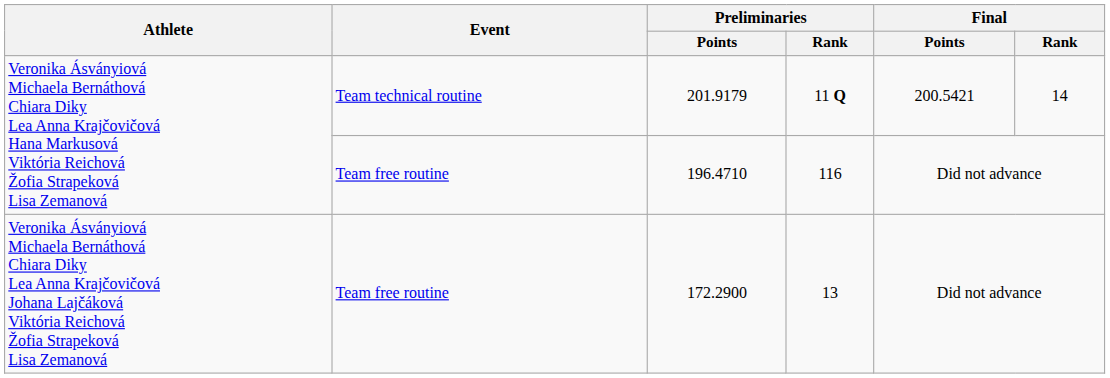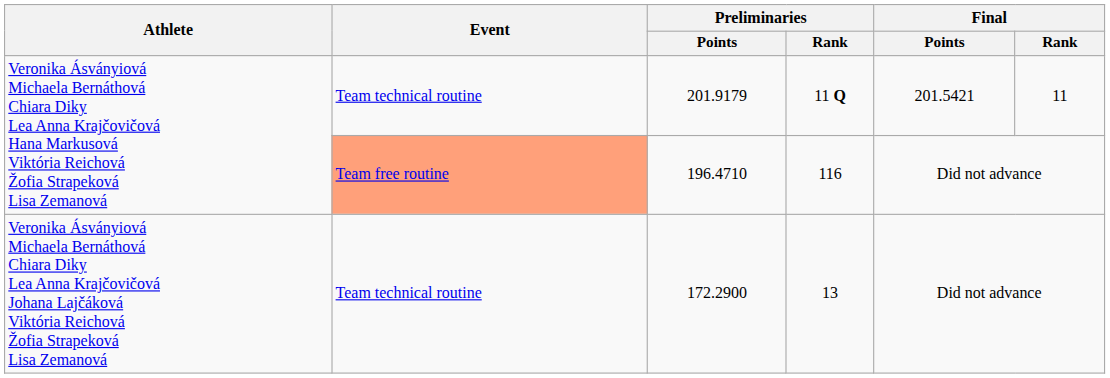 <table class="wikitable" style="text-align:center; font-size:90%; width:50%;">
 <tr>
 <th rowspan="2">Athlete</th>
 <th rowspan="2">Event</th>
 <th colspan="2">Preliminaries</th>
 <th colspan="2">Final</th>
 </tr>
 <tr style="font-size:95%">
 <th>Points</th>
 <th>Rank</th>
 <th>Points</th>
 <th>Rank</th>
 </tr>
 <tr>
 <td align=left rowspan=2><a href='#'>Veronika Ásványiová</a><br><a href='#'>Michaela Bernáthová</a><br><a href='#'>Chiara Diky</a><br><a href='#'>Lea Anna Krajčovičová</a><br><a href='#'>Hana Markusová</a><br><a href='#'>Viktória Reichová</a><br><a href='#'>Žofia Strapeková</a><br><a href='#'>Lisa Zemanová</a></td>
 <td align=left><a href='#'>Team technical routine</a></td>
 <td>201.9179</td>
 <td>11 <strong>Q</strong></td>
-<td>200.5421</td>
-<td>14</td>
+<td>201.5421</td>
+<td>11</td>
 </tr>
 <tr>
-<td align=left><a href='#'>Team free routine</a></td>
+<td align=left style="background: lightsalmon;"><a href='#'>Team free routine</a></td>
 <td>196.4710</td>
 <td>116</td>
 <td colspan=2>Did not advance</td>
 </tr>
 <tr>
 <td align=left><a href='#'>Veronika Ásványiová</a><br><a href='#'>Michaela Bernáthová</a><br><a href='#'>Chiara Diky</a><br><a href='#'>Lea Anna Krajčovičová</a><br><a href='#'>Johana Lajčáková</a><br><a href='#'>Viktória Reichová</a><br><a href='#'>Žofia Strapeková</a><br><a href='#'>Lisa Zemanová</a></td>
-<td align=left><a href='#'>Team free routine</a></td>
+<td align=left><a href='#'>Team technical routine</a></td>
 <td>172.2900</td>
 <td>13</td>
 <td colspan=2>Did not advance</td>
 </tr>
 </table>
